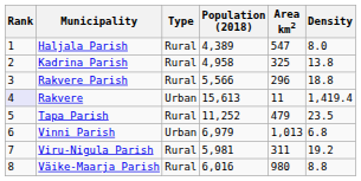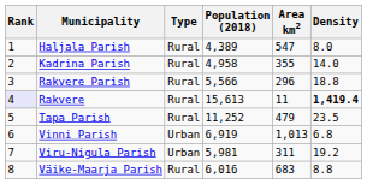 <table class="wikitable sortable">
 <tr>
 <th>Rank</th>
 <th>Municipality</th>
 <th>Type</th>
 <th>Population<br>(2018)</th>
 <th>Area<br>km<sup>2</sup></th>
 <th>Density</th>
 </tr>
 <tr>
 <td>1</td>
 <td><a href='#'>Haljala Parish</a></td>
 <td>Rural</td>
 <td>4,389</td>
 <td>547</td>
 <td>8.0</td>
 </tr>
 <tr>
 <td>2</td>
 <td><a href='#'>Kadrina Parish</a></td>
 <td>Rural</td>
 <td>4,958</td>
-<td>325</td>
-<td>13.8</td>
+<td>355</td>
+<td>14.0</td>
 </tr>
 <tr>
 <td>3</td>
 <td><a href='#'>Rakvere Parish</a></td>
 <td>Rural</td>
 <td>5,566</td>
 <td>296</td>
 <td>18.8</td>
 </tr>
 <tr>
 <td style="background: lavender;">4</td>
 <td><a href='#'>Rakvere</a></td>
-<td>Urban</td>
+<td>Rural</td>
 <td>15,613</td>
 <td>11</td>
-<td>1,419.4</td>
+<td><strong>1,419.4</strong></td>
 </tr>
 <tr>
 <td>5</td>
 <td><a href='#'>Tapa Parish</a></td>
 <td>Rural</td>
 <td>11,252</td>
 <td>479</td>
 <td>23.5</td>
 </tr>
 <tr>
 <td>6</td>
 <td><a href='#'>Vinni Parish</a></td>
 <td>Urban</td>
-<td>6,979</td>
+<td>6,919</td>
 <td>1,013</td>
 <td>6.8</td>
 </tr>
 <tr>
 <td>7</td>
 <td><a href='#'>Viru-Nigula Parish</a></td>
-<td>Rural</td>
+<td>Urban</td>
 <td>5,981</td>
 <td>311</td>
 <td>19.2</td>
 </tr>
 <tr>
 <td>8</td>
 <td><a href='#'>Väike-Maarja Parish</a></td>
 <td>Rural</td>
 <td>6,016</td>
-<td>980</td>
+<td>683</td>
 <td>8.8</td>
 </tr>
 </table>
